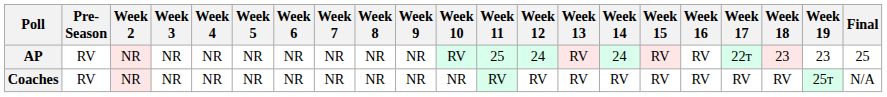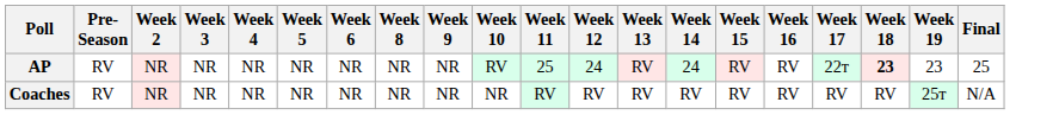 <table class="wikitable" style="white-space:nowrap;font-size:90%">
 <tr>
 <th>Poll</th>
 <th>Pre-<br>Season</th>
 <th>Week<br>2</th>
 <th>Week<br>3</th>
 <th>Week<br>4</th>
 <th>Week<br>5</th>
 <th>Week<br>6</th>
-<th>Week<br>7</th>
 <th>Week<br>8</th>
 <th>Week<br>9</th>
 <th>Week<br>10</th>
 <th>Week<br>11</th>
 <th>Week<br>12</th>
 <th>Week<br>13</th>
 <th>Week<br>14</th>
 <th>Week<br>15</th>
 <th>Week<br>16</th>
 <th>Week<br>17</th>
 <th>Week<br>18</th>
 <th>Week<br>19</th>
 <th>Final</th>
 </tr>
 <tr style="text-align:center;">
 <th>AP</th>
 <td style="background:#FFF;">RV</td>
 <td style="background:#FFE6E6;">NR</td>
 <td style="background:#FFF;">NR</td>
 <td style="background:#FFF;">NR</td>
 <td style="background:#FFF;">NR</td>
 <td style="background:#FFF;">NR</td>
 <td style="background:#FFF;">NR</td>
 <td style="background:#FFF;">NR</td>
-<td style="background:#FFF;">NR</td>
 <td style="background:#D8FFEB;">RV</td>
 <td style="background:#D8FFEB;">25</td>
 <td style="background:#D8FFEB;">24</td>
 <td style="background:#FFE6E6;">RV</td>
 <td style="background:#D8FFEB;">24</td>
 <td style="background:#FFE6E6;">RV</td>
 <td style="background:#FFF;">RV</td>
 <td style="background:#D8FFEB;">22т</td>
-<td style="background:#FFE6E6;">23</td>
+<td style="background:#FFE6E6;"><strong>23</strong></td>
 <td style="background:#FFF;">23</td>
 <td style="background:#FFF;">25</td>
 </tr>
 <tr style="text-align:center;">
 <th>Coaches</th>
 <td style="background:#FFF;">RV</td>
 <td style="background:#FFE6E6;">NR</td>
-<td style="background:#FFF;">NR</td>
 <td style="background:#FFF;">NR</td>
 <td style="background:#FFF;">NR</td>
 <td style="background:#FFF;">NR</td>
 <td style="background:#FFF;">NR</td>
 <td style="background:#FFF;">NR</td>
 <td style="background:#FFF;">NR</td>
 <td style="background:#FFF;">NR</td>
 <td style="background:#D8FFEB;">RV</td>
 <td style="background:#FFF;">RV</td>
 <td style="background:#FFF;">RV</td>
 <td style="background:#FFF;">RV</td>
 <td style="background:#FFF;">RV</td>
 <td style="background:#FFF;">RV</td>
 <td style="background:#FFF;">RV</td>
 <td style="background:#FFF;">RV</td>
 <td style="background:#D8FFEB;">25т</td>
 <td style="background:#FFF;">N/A</td>
 </tr>
 </table>
